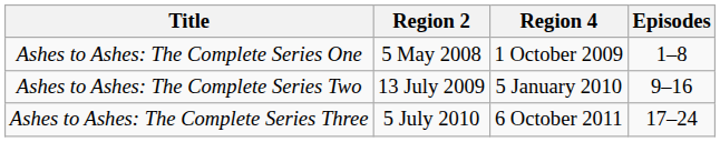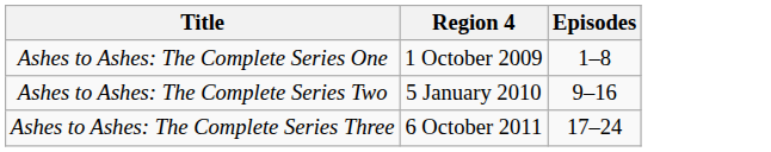 <table class="wikitable">
 <tr>
 <th>Title</th>
-<th>Region 2</th>
 <th>Region 4</th>
 <th>Episodes</th>
 </tr>
 <tr style="text-align:center;">
 <td><em>Ashes to Ashes: The Complete Series One</em></td>
-<td>5 May 2008</td>
 <td>1 October 2009</td>
 <td>1–8</td>
 </tr>
 <tr style="text-align:center;">
 <td><em>Ashes to Ashes: The Complete Series Two</em></td>
-<td>13 July 2009</td>
 <td>5 January 2010</td>
 <td>9–16</td>
 </tr>
 <tr style="text-align:center;">
 <td><em>Ashes to Ashes: The Complete Series Three</em></td>
-<td>5 July 2010</td>
 <td>6 October 2011</td>
 <td>17–24</td>
 </tr>
 </table>
